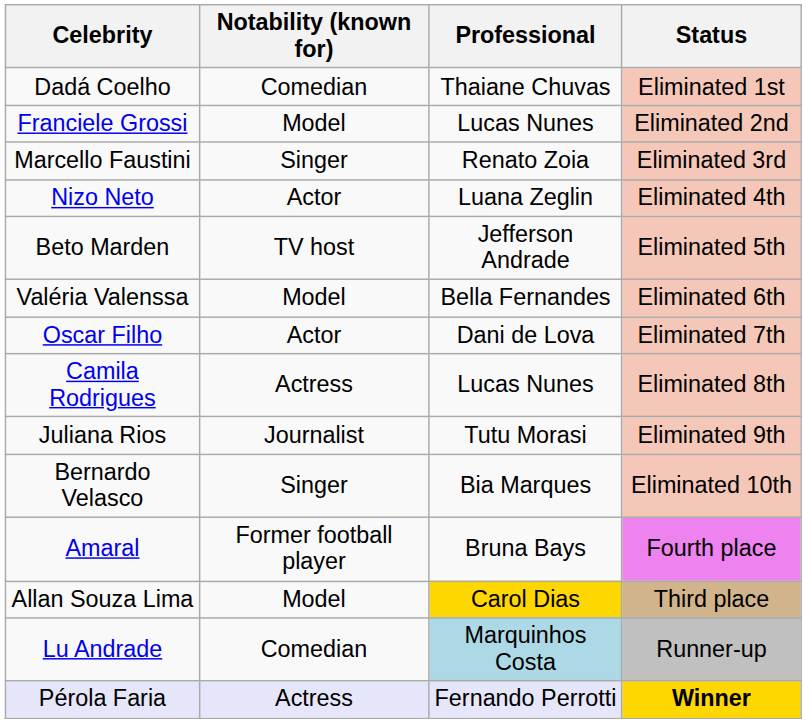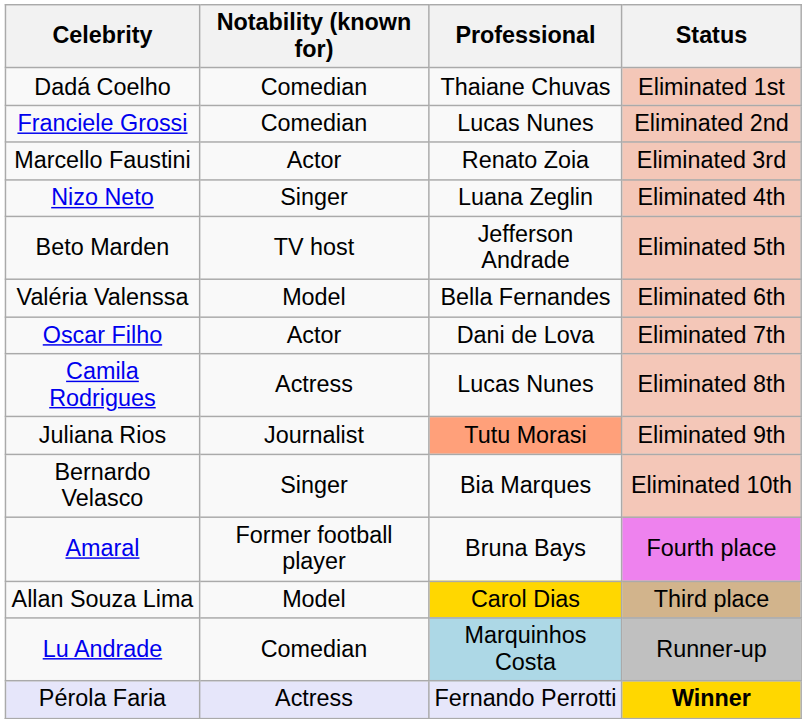 <table class= "wikitable sortable" style="text-align: center; margin:1em auto;">
 <tr>
 <th width=125>Celebrity</th>
 <th width=150>Notability (known for)</th>
 <th width=125>Professional</th>
 <th width=115>Status</th>
 </tr>
 <tr>
 <td>Dadá Coelho</td>
 <td>Comedian</td>
 <td>Thaiane Chuvas</td>
 <td bgcolor=F4C7B8>Eliminated 1st <br> </td>
 </tr>
 <tr>
 <td><a href='#'>Franciele Grossi</a></td>
-<td>Model</td>
+<td>Comedian</td>
 <td>Lucas Nunes</td>
 <td bgcolor=F4C7B8>Eliminated 2nd <br> </td>
 </tr>
 <tr>
 <td>Marcello Faustini</td>
-<td>Singer</td>
+<td>Actor</td>
 <td>Renato Zoia</td>
 <td bgcolor=F4C7B8>Eliminated 3rd <br> </td>
 </tr>
 <tr>
 <td><a href='#'>Nizo Neto</a></td>
-<td>Actor</td>
+<td>Singer</td>
 <td>Luana Zeglin</td>
 <td bgcolor=F4C7B8>Eliminated 4th <br> </td>
 </tr>
 <tr>
 <td>Beto Marden</td>
 <td>TV host</td>
 <td>Jefferson Andrade</td>
 <td bgcolor=F4C7B8>Eliminated 5th <br> </td>
 </tr>
 <tr>
 <td>Valéria Valenssa</td>
 <td>Model</td>
 <td>Bella Fernandes</td>
 <td bgcolor=F4C7B8>Eliminated 6th <br> </td>
 </tr>
 <tr>
 <td><a href='#'>Oscar Filho</a></td>
 <td>Actor</td>
 <td>Dani de Lova</td>
 <td bgcolor=F4C7B8>Eliminated 7th <br> </td>
 </tr>
 <tr>
 <td><a href='#'>Camila Rodrigues</a></td>
 <td>Actress</td>
 <td>Lucas Nunes<br></td>
 <td bgcolor=F4C7B8>Eliminated 8th <br> </td>
 </tr>
 <tr>
 <td>Juliana Rios</td>
 <td>Journalist</td>
-<td>Tutu Morasi</td>
+<td style="background: lightsalmon;">Tutu Morasi</td>
 <td bgcolor=F4C7B8>Eliminated 9th <br> </td>
 </tr>
 <tr>
 <td>Bernardo Velasco</td>
 <td>Singer</td>
 <td>Bia Marques</td>
 <td bgcolor=F4C7B8>Eliminated 10th <br> </td>
 </tr>
 <tr>
 <td><a href='#'>Amaral</a></td>
 <td>Former football player</td>
 <td>Bruna Bays</td>
 <td bgcolor=EE82EE>Fourth place <br>  </td>
 </tr>
 <tr>
 <td>Allan Souza Lima</td>
 <td>Model</td>
 <td style="background: gold;">Carol Dias</td>
 <td bgcolor=D2B48C>Third place <br>  </td>
 </tr>
 <tr>
 <td><a href='#'>Lu Andrade</a></td>
 <td>Comedian</td>
 <td style="background: lightblue;">Marquinhos Costa</td>
 <td bgcolor=C0C0C0>Runner-up <br>  </td>
 </tr>
 <tr>
 <td bgcolor=E6E6FA>Pérola Faria</td>
 <td bgcolor=E6E6FA>Actress</td>
 <td bgcolor=E6E6FA>Fernando Perrotti</td>
 <td bgcolor=FFD700><strong>Winner</strong> <br>  </td>
 </tr>
 <tr>
 </tr>
 </table>
